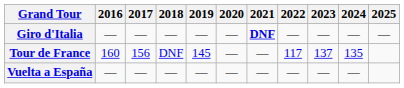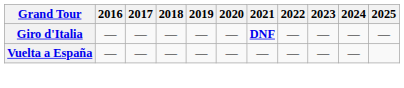 <table class="wikitable plainrowheaders">
 <tr>
 <th scope="col"><a href='#'>Grand Tour</a></th>
 <th scope="col">2016</th>
 <th scope="col">2017</th>
 <th scope="col">2018</th>
 <th scope="col">2019</th>
 <th scope="col">2020</th>
 <th scope="col">2021</th>
 <th scope="col">2022</th>
 <th scope="col">2023</th>
 <th scope="col">2024</th>
 <th scope="col">2025</th>
 </tr>
 <tr style="text-align:center;">
 <th scope="row"> <a href='#'>Giro d'Italia</a></th>
 <td>—</td>
 <td>—</td>
 <td>—</td>
 <td>—</td>
 <td>—</td>
 <td><strong><a href='#'>DNF</a></strong></td>
 <td>—</td>
 <td>—</td>
 <td>—</td>
 <td>—</td>
 </tr>
 <tr style="text-align:center;">
-<th scope="row"> <a href='#'>Tour de France</a></th>
-<td><a href='#'>160</a></td>
-<td><a href='#'>156</a></td>
-<td><a href='#'>DNF</a></td>
-<td><a href='#'>145</a></td>
-<td>—</td>
-<td>—</td>
-<td><a href='#'>117</a></td>
-<td><a href='#'>137</a></td>
-<td><a href='#'>135</a></td>
-<td></td>
-</tr>
-<tr style="text-align:center;">
 <th scope="row"> <a href='#'>Vuelta a España</a></th>
 <td>—</td>
 <td>—</td>
 <td>—</td>
 <td>—</td>
 <td>—</td>
 <td>—</td>
 <td>—</td>
 <td>—</td>
 <td>—</td>
 <td></td>
 </tr>
 </table>
